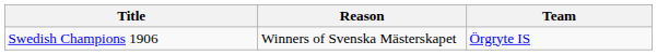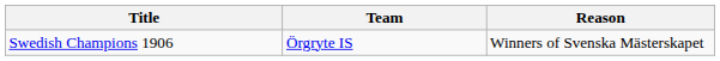 <table class="wikitable" style="text-align: left;">
 <tr>
 <th style="width: 275px;">Title</th>
+<th style="width: 200px;">Team</th>
 <th style="width: 225px;">Reason</th>
-<th style="width: 200px;">Team</th>
 </tr>
 <tr>
 <td><a href='#'>Swedish Champions</a> 1906</td>
+<td><a href='#'>Örgryte IS</a></td>
 <td>Winners of Svenska Mästerskapet</td>
-<td><a href='#'>Örgryte IS</a></td>
 </tr>
 </table>
